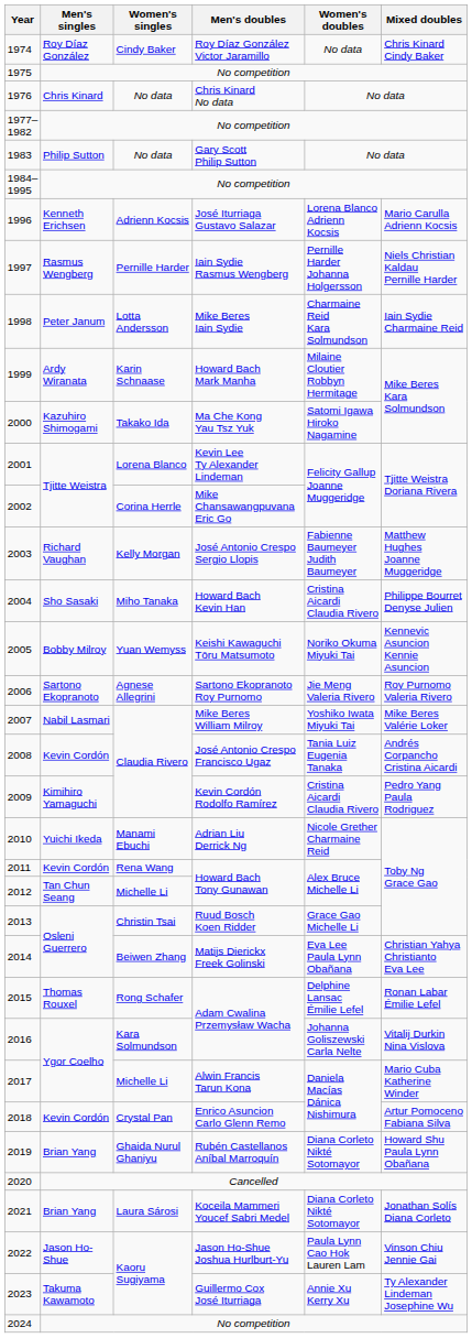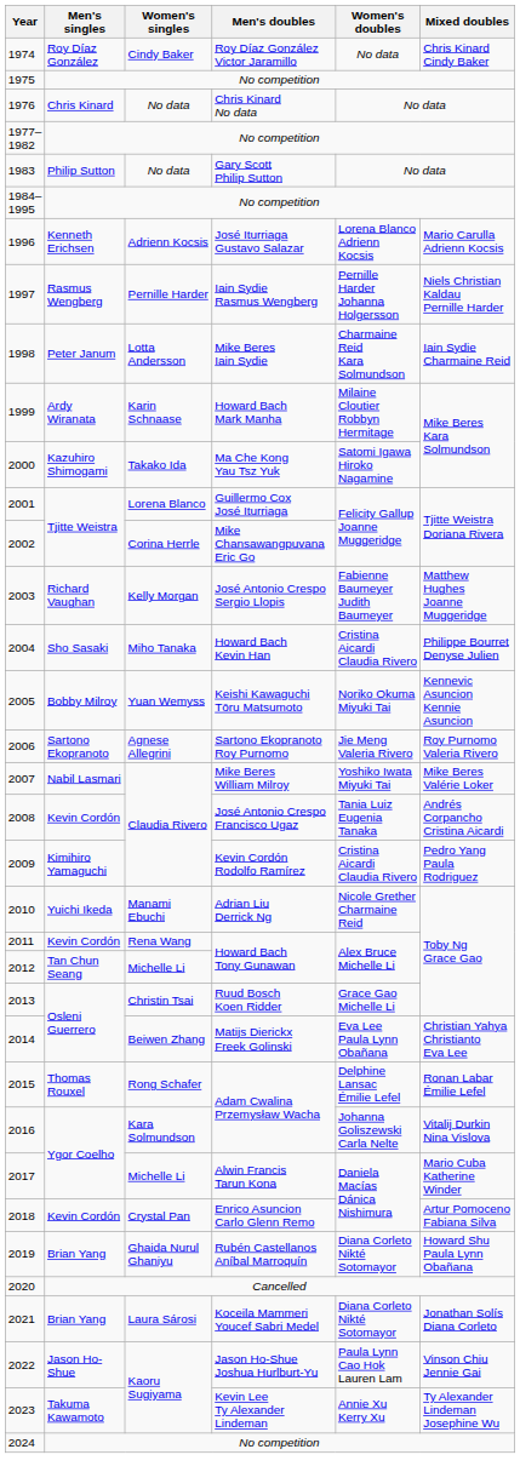 <table class=wikitable style="font-size:90%;">
 <tr>
 <th>Year</th>
 <th>Men's singles</th>
 <th>Women's singles</th>
 <th>Men's doubles</th>
 <th>Women's doubles</th>
 <th>Mixed doubles</th>
 </tr>
 <tr>
 <td>1974</td>
 <td> <a href='#'>Roy Díaz González</a></td>
 <td> <a href='#'>Cindy Baker</a></td>
 <td> <a href='#'>Roy Díaz González</a><br> <a href='#'>Victor Jaramillo</a></td>
 <td align="center"><em>No data</em></td>
 <td> <a href='#'>Chris Kinard</a><br> <a href='#'>Cindy Baker</a></td>
 </tr>
 <tr>
 <td>1975</td>
 <td colspan=5 align=center><em>No competition</em></td>
 </tr>
 <tr>
 <td>1976</td>
 <td> <a href='#'>Chris Kinard</a></td>
 <td align="center"><em>No data</em></td>
 <td> <a href='#'>Chris Kinard</a><br> <em>No data</em></td>
 <td colspan="2" align="center"><em>No data</em></td>
 </tr>
 <tr>
 <td>1977–<br>1982</td>
 <td colspan=5 align=center><em>No competition</em></td>
 </tr>
 <tr>
 <td>1983</td>
 <td> <a href='#'>Philip Sutton</a></td>
 <td align="center"><em>No data</em></td>
 <td>  <a href='#'>Gary Scott</a><br> <a href='#'>Philip Sutton</a></td>
 <td colspan="2" align="center"><em>No data</em></td>
 </tr>
 <tr>
 <td>1984–<br>1995</td>
 <td colspan=5 align=center><em>No competition</em></td>
 </tr>
 <tr>
 <td>1996</td>
 <td> <a href='#'>Kenneth Erichsen</a></td>
 <td> <a href='#'>Adrienn Kocsis</a></td>
 <td> <a href='#'>José Iturriaga</a><br> <a href='#'>Gustavo Salazar</a></td>
 <td> <a href='#'>Lorena Blanco</a><br> <a href='#'>Adrienn Kocsis</a></td>
 <td> <a href='#'>Mario Carulla</a><br> <a href='#'>Adrienn Kocsis</a></td>
 </tr>
 <tr>
 <td>1997</td>
 <td> <a href='#'>Rasmus Wengberg</a></td>
 <td> <a href='#'>Pernille Harder</a></td>
 <td> <a href='#'>Iain Sydie</a><br> <a href='#'>Rasmus Wengberg</a></td>
 <td> <a href='#'>Pernille Harder</a><br> <a href='#'>Johanna Holgersson</a></td>
 <td> <a href='#'>Niels Christian Kaldau</a><br> <a href='#'>Pernille Harder</a></td>
 </tr>
 <tr>
 <td>1998</td>
 <td> <a href='#'>Peter Janum</a></td>
 <td> <a href='#'>Lotta Andersson</a></td>
 <td> <a href='#'>Mike Beres</a><br> <a href='#'>Iain Sydie</a></td>
 <td> <a href='#'>Charmaine Reid</a><br> <a href='#'>Kara Solmundson</a></td>
 <td> <a href='#'>Iain Sydie</a><br> <a href='#'>Charmaine Reid</a></td>
 </tr>
 <tr>
 <td>1999</td>
 <td> <a href='#'>Ardy Wiranata</a></td>
 <td> <a href='#'>Karin Schnaase</a></td>
 <td> <a href='#'>Howard Bach</a><br> <a href='#'>Mark Manha</a></td>
 <td> <a href='#'>Milaine Cloutier</a><br> <a href='#'>Robbyn Hermitage</a></td>
 <td rowspan=2> <a href='#'>Mike Beres</a><br> <a href='#'>Kara Solmundson</a></td>
 </tr>
 <tr>
 <td>2000</td>
 <td> <a href='#'>Kazuhiro Shimogami</a></td>
 <td> <a href='#'>Takako Ida</a></td>
 <td> <a href='#'>Ma Che Kong</a><br> <a href='#'>Yau Tsz Yuk</a></td>
 <td> <a href='#'>Satomi Igawa</a><br> <a href='#'>Hiroko Nagamine</a></td>
 </tr>
 <tr>
 <td>2001</td>
 <td rowspan=2> <a href='#'>Tjitte Weistra</a></td>
 <td> <a href='#'>Lorena Blanco</a></td>
-<td> <a href='#'>Kevin Lee</a><br> <a href='#'>Ty Alexander Lindeman</a></td>
+<td> <a href='#'>Guillermo Cox</a><br> <a href='#'>José Iturriaga</a></td>
 <td rowspan=2> <a href='#'>Felicity Gallup</a><br> <a href='#'>Joanne Muggeridge</a></td>
 <td rowspan=2> <a href='#'>Tjitte Weistra</a><br> <a href='#'>Doriana Rivera</a></td>
 </tr>
 <tr>
 <td>2002</td>
 <td> <a href='#'>Corina Herrle</a></td>
 <td> <a href='#'>Mike Chansawangpuvana</a><br> <a href='#'>Eric Go</a></td>
 </tr>
 <tr>
 <td>2003</td>
 <td> <a href='#'>Richard Vaughan</a></td>
 <td> <a href='#'>Kelly Morgan</a></td>
 <td> <a href='#'>José Antonio Crespo</a><br> <a href='#'>Sergio Llopis</a></td>
 <td> <a href='#'>Fabienne Baumeyer</a><br> <a href='#'>Judith Baumeyer</a></td>
 <td> <a href='#'>Matthew Hughes</a><br> <a href='#'>Joanne Muggeridge</a></td>
 </tr>
 <tr>
 <td>2004</td>
 <td> <a href='#'>Sho Sasaki</a></td>
 <td> <a href='#'>Miho Tanaka</a></td>
 <td> <a href='#'>Howard Bach</a><br> <a href='#'>Kevin Han</a></td>
 <td> <a href='#'>Cristina Aicardi</a><br> <a href='#'>Claudia Rivero</a></td>
 <td> <a href='#'>Philippe Bourret</a><br> <a href='#'>Denyse Julien</a></td>
 </tr>
 <tr>
 <td>2005</td>
 <td> <a href='#'>Bobby Milroy</a></td>
 <td> <a href='#'>Yuan Wemyss</a></td>
 <td> <a href='#'>Keishi Kawaguchi</a><br> <a href='#'>Tōru Matsumoto</a></td>
 <td> <a href='#'>Noriko Okuma</a><br> <a href='#'>Miyuki Tai</a></td>
 <td> <a href='#'>Kennevic Asuncion</a><br> <a href='#'>Kennie Asuncion</a></td>
 </tr>
 <tr>
 <td>2006</td>
 <td> <a href='#'>Sartono Ekopranoto</a></td>
 <td> <a href='#'>Agnese Allegrini</a></td>
 <td> <a href='#'>Sartono Ekopranoto</a><br> <a href='#'>Roy Purnomo</a></td>
 <td> <a href='#'>Jie Meng</a><br> <a href='#'>Valeria Rivero</a></td>
 <td> <a href='#'>Roy Purnomo</a><br> <a href='#'>Valeria Rivero</a></td>
 </tr>
 <tr>
 <td>2007</td>
 <td> <a href='#'>Nabil Lasmari</a></td>
 <td rowspan=3> <a href='#'>Claudia Rivero</a></td>
 <td> <a href='#'>Mike Beres</a><br> <a href='#'>William Milroy</a></td>
 <td> <a href='#'>Yoshiko Iwata</a><br> <a href='#'>Miyuki Tai</a></td>
 <td> <a href='#'>Mike Beres</a><br> <a href='#'>Valérie Loker</a></td>
 </tr>
 <tr>
 <td>2008</td>
 <td> <a href='#'>Kevin Cordón</a></td>
 <td> <a href='#'>José Antonio Crespo</a><br> <a href='#'>Francisco Ugaz</a></td>
 <td> <a href='#'>Tania Luiz</a><br> <a href='#'>Eugenia Tanaka</a></td>
 <td> <a href='#'>Andrés Corpancho</a><br> <a href='#'>Cristina Aicardi</a></td>
 </tr>
 <tr>
 <td>2009</td>
 <td> <a href='#'>Kimihiro Yamaguchi</a></td>
 <td> <a href='#'>Kevin Cordón</a><br> <a href='#'>Rodolfo Ramírez</a></td>
 <td> <a href='#'>Cristina Aicardi</a><br> <a href='#'>Claudia Rivero</a></td>
 <td> <a href='#'>Pedro Yang</a><br> <a href='#'>Paula Rodriguez</a></td>
 </tr>
 <tr>
 <td>2010</td>
 <td> <a href='#'>Yuichi Ikeda</a></td>
 <td> <a href='#'>Manami Ebuchi</a></td>
 <td> <a href='#'>Adrian Liu</a><br> <a href='#'>Derrick Ng</a></td>
 <td> <a href='#'>Nicole Grether</a><br> <a href='#'>Charmaine Reid</a></td>
 <td rowspan=4> <a href='#'>Toby Ng</a><br> <a href='#'>Grace Gao</a></td>
 </tr>
 <tr>
 <td>2011</td>
 <td> <a href='#'>Kevin Cordón</a></td>
 <td> <a href='#'>Rena Wang</a></td>
 <td rowspan=2> <a href='#'>Howard Bach</a><br> <a href='#'>Tony Gunawan</a></td>
 <td rowspan=2> <a href='#'>Alex Bruce</a><br> <a href='#'>Michelle Li</a></td>
 </tr>
 <tr>
 <td>2012</td>
 <td> <a href='#'>Tan Chun Seang</a></td>
 <td> <a href='#'>Michelle Li</a></td>
 </tr>
 <tr>
 <td>2013</td>
 <td rowspan=2> <a href='#'>Osleni Guerrero</a></td>
 <td> <a href='#'>Christin Tsai</a></td>
 <td> <a href='#'>Ruud Bosch</a><br> <a href='#'>Koen Ridder</a></td>
 <td> <a href='#'>Grace Gao</a><br> <a href='#'>Michelle Li</a></td>
 </tr>
 <tr>
 <td>2014</td>
 <td> <a href='#'>Beiwen Zhang</a></td>
 <td> <a href='#'>Matijs Dierickx</a><br> <a href='#'>Freek Golinski</a></td>
 <td> <a href='#'>Eva Lee</a><br> <a href='#'>Paula Lynn Obañana</a></td>
 <td> <a href='#'>Christian Yahya Christianto</a><br> <a href='#'>Eva Lee</a></td>
 </tr>
 <tr>
 <td>2015</td>
 <td> <a href='#'>Thomas Rouxel</a></td>
 <td> <a href='#'>Rong Schafer</a></td>
 <td rowspan=2> <a href='#'>Adam Cwalina</a><br> <a href='#'>Przemysław Wacha</a></td>
 <td> <a href='#'>Delphine Lansac</a><br> <a href='#'>Émilie Lefel</a></td>
 <td> <a href='#'>Ronan Labar</a><br> <a href='#'>Émilie Lefel</a></td>
 </tr>
 <tr>
 <td>2016</td>
 <td rowspan=2> <a href='#'>Ygor Coelho</a></td>
 <td> <a href='#'>Kara Solmundson</a></td>
 <td> <a href='#'>Johanna Goliszewski</a><br> <a href='#'>Carla Nelte</a></td>
 <td> <a href='#'>Vitalij Durkin</a><br> <a href='#'>Nina Vislova</a></td>
 </tr>
 <tr>
 <td>2017</td>
 <td> <a href='#'>Michelle Li</a></td>
 <td> <a href='#'>Alwin Francis</a><br> <a href='#'>Tarun Kona</a></td>
 <td rowspan=2> <a href='#'>Daniela Macías</a><br> <a href='#'>Dánica Nishimura</a></td>
 <td> <a href='#'>Mario Cuba</a><br> <a href='#'>Katherine Winder</a></td>
 </tr>
 <tr>
 <td>2018</td>
 <td> <a href='#'>Kevin Cordón</a></td>
 <td> <a href='#'>Crystal Pan</a></td>
 <td> <a href='#'>Enrico Asuncion</a><br> <a href='#'>Carlo Glenn Remo</a></td>
 <td> <a href='#'>Artur Pomoceno</a><br> <a href='#'>Fabiana Silva</a></td>
 </tr>
 <tr>
 <td>2019</td>
 <td> <a href='#'>Brian Yang</a></td>
 <td> <a href='#'>Ghaida Nurul Ghaniyu</a></td>
 <td> <a href='#'>Rubén Castellanos</a><br> <a href='#'>Aníbal Marroquín</a></td>
 <td> <a href='#'>Diana Corleto</a><br> <a href='#'>Nikté Sotomayor</a></td>
 <td> <a href='#'>Howard Shu</a><br> <a href='#'>Paula Lynn Obañana</a></td>
 </tr>
 <tr>
 <td>2020</td>
 <td colspan="5" align="center"><em>Cancelled</em></td>
 </tr>
 <tr>
 <td>2021</td>
 <td> <a href='#'>Brian Yang</a></td>
 <td> <a href='#'>Laura Sárosi</a></td>
 <td> <a href='#'>Koceila Mammeri</a><br> <a href='#'>Youcef Sabri Medel</a></td>
 <td> <a href='#'>Diana Corleto</a><br> <a href='#'>Nikté Sotomayor</a></td>
 <td> <a href='#'>Jonathan Solís</a><br> <a href='#'>Diana Corleto</a></td>
 </tr>
 <tr>
 <td>2022</td>
 <td> <a href='#'>Jason Ho-Shue</a></td>
 <td rowspan="2"> <a href='#'>Kaoru Sugiyama</a></td>
 <td> <a href='#'>Jason Ho-Shue</a><br> <a href='#'>Joshua Hurlburt-Yu</a></td>
 <td> <a href='#'>Paula Lynn Cao Hok</a><br> Lauren Lam</td>
 <td> <a href='#'>Vinson Chiu</a><br> <a href='#'>Jennie Gai</a></td>
 </tr>
 <tr>
 <td>2023</td>
 <td> <a href='#'>Takuma Kawamoto</a></td>
-<td> <a href='#'>Guillermo Cox</a><br> <a href='#'>José Iturriaga</a></td>
+<td> <a href='#'>Kevin Lee</a><br> <a href='#'>Ty Alexander Lindeman</a></td>
 <td> <a href='#'>Annie Xu</a><br> <a href='#'>Kerry Xu</a></td>
 <td> <a href='#'>Ty Alexander Lindeman</a><br> <a href='#'>Josephine Wu</a></td>
 </tr>
 <tr>
 <td>2024</td>
 <td colspan=5 align=center><em>No competition</em></td>
 </tr>
 </table>
